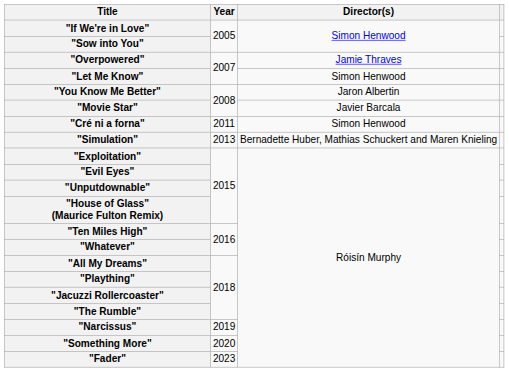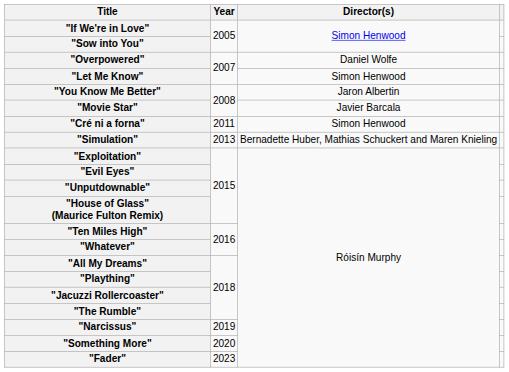 <table class="wikitable plainrowheaders" style="text-align:center">
 <tr>
 <th scope="col" style="width:20em;">Title</th>
 <th scope="col" style="width:1em;">Year</th>
 <th scope="col">Director(s)</th>
 <th scope="col"></th>
 </tr>
 <tr>
 <th scope="row">"If We're in Love"</th>
 <td rowspan="2">2005</td>
 <td rowspan="2"><a href='#'>Simon Henwood</a></td>
 <td></td>
 </tr>
 <tr>
 <th scope="row">"Sow into You"</th>
 <td></td>
 </tr>
 <tr>
 <th scope="row">"Overpowered"</th>
 <td rowspan="2">2007</td>
-<td><a href='#'>Jamie Thraves</a></td>
+<td>Daniel Wolfe</td>
 <td></td>
 </tr>
 <tr>
 <th scope="row">"Let Me Know"</th>
 <td>Simon Henwood</td>
 <td></td>
 </tr>
 <tr>
 <th scope="row">"You Know Me Better"</th>
 <td rowspan="2">2008</td>
 <td>Jaron Albertin</td>
 <td></td>
 </tr>
 <tr>
 <th scope="row">"Movie Star"</th>
 <td>Javier Barcala</td>
 <td></td>
 </tr>
 <tr>
 <th scope="row">"Cré ni a forna"</th>
 <td>2011</td>
 <td>Simon Henwood</td>
 <td></td>
 </tr>
 <tr>
 <th scope="row">"Simulation"</th>
 <td>2013</td>
 <td>Bernadette Huber, Mathias Schuckert and Maren Knieling</td>
 <td></td>
 </tr>
 <tr>
 <th scope="row">"Exploitation"</th>
 <td rowspan="4">2015</td>
 <td rowspan="13">Róisín Murphy</td>
 <td></td>
 </tr>
 <tr>
 <th scope="row">"Evil Eyes"</th>
 <td></td>
 </tr>
 <tr>
 <th scope="row">"Unputdownable"</th>
 <td></td>
 </tr>
 <tr>
 <th scope="row">"House of Glass"<br>(Maurice Fulton Remix)</th>
 <td></td>
 </tr>
 <tr>
 <th scope="row">"Ten Miles High"</th>
 <td rowspan="2">2016</td>
 <td></td>
 </tr>
 <tr>
 <th scope="row">"Whatever"</th>
 <td></td>
 </tr>
 <tr>
 <th scope="row">"All My Dreams"</th>
 <td rowspan="4">2018</td>
 <td></td>
 </tr>
 <tr>
 <th scope="row">"Plaything"</th>
 <td></td>
 </tr>
 <tr>
 <th scope="row">"Jacuzzi Rollercoaster"</th>
 <td></td>
 </tr>
 <tr>
 <th scope="row">"The Rumble"</th>
 <td></td>
 </tr>
 <tr>
 <th scope="row">"Narcissus"</th>
 <td rowspan="1">2019</td>
 <td></td>
 </tr>
 <tr>
 <th scope="row">"Something More"</th>
 <td rowspan="1">2020</td>
 <td></td>
 </tr>
 <tr>
 <th scope="row">"Fader"</th>
 <td rowspan="1">2023</td>
 <td></td>
 </tr>
 </table>
